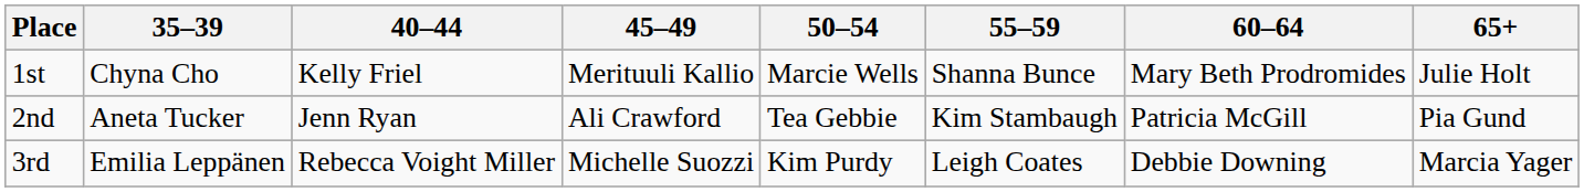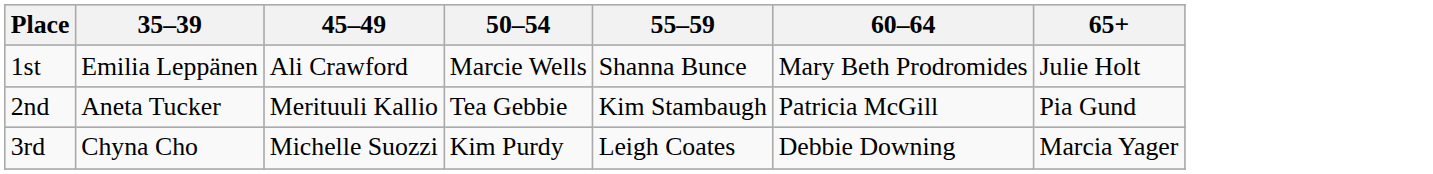 <table class="wikitable">
 <tr>
 <th>Place</th>
 <th>35–39</th>
-<th>40–44</th>
 <th>45–49</th>
 <th>50–54</th>
 <th>55–59</th>
 <th>60–64</th>
 <th>65+</th>
 </tr>
 <tr>
 <td>1st</td>
-<td> Chyna Cho</td>
-<td> Kelly Friel</td>
-<td> Merituuli Kallio</td>
+<td> Emilia Leppänen</td>
+<td> Ali Crawford</td>
 <td> Marcie Wells</td>
 <td> Shanna Bunce</td>
 <td> Mary Beth Prodromides</td>
 <td> Julie Holt</td>
 </tr>
 <tr>
 <td>2nd</td>
 <td> Aneta Tucker</td>
-<td> Jenn Ryan</td>
-<td> Ali Crawford</td>
+<td> Merituuli Kallio</td>
 <td> Tea Gebbie</td>
 <td> Kim Stambaugh</td>
 <td> Patricia McGill</td>
 <td> Pia Gund</td>
 </tr>
 <tr>
 <td>3rd</td>
-<td> Emilia Leppänen</td>
-<td> Rebecca Voight Miller</td>
+<td> Chyna Cho</td>
 <td> Michelle Suozzi</td>
 <td> Kim Purdy</td>
 <td> Leigh Coates</td>
 <td> Debbie Downing</td>
 <td> Marcia Yager</td>
 </tr>
 </table>
